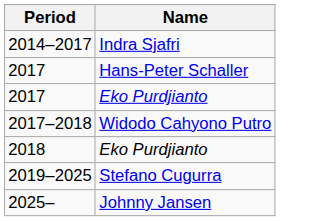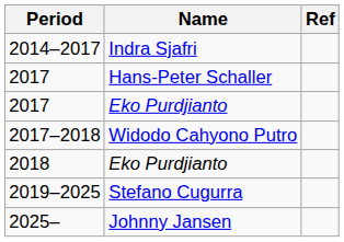 <table class="wikitable">
 <tr>
 <th>Period</th>
 <th>Name</th>
+<th>Ref</th>
 </tr>
 <tr>
 <td>2014–2017</td>
 <td> <a href='#'>Indra Sjafri</a></td>
+<td style="text-align: center;"></td>
 </tr>
 <tr>
 <td>2017</td>
 <td> <a href='#'>Hans-Peter Schaller</a></td>
+<td style="text-align: center;"></td>
 </tr>
 <tr>
 <td>2017</td>
 <td> <em><a href='#'>Eko Purdjianto</a></em></td>
+<td style="text-align: center;"></td>
 </tr>
 <tr>
 <td>2017–2018</td>
 <td> <a href='#'>Widodo Cahyono Putro</a></td>
+<td style="text-align: center;"></td>
 </tr>
 <tr>
 <td>2018</td>
 <td> <em>Eko Purdjianto</em></td>
+<td style="text-align: center;"></td>
 </tr>
 <tr>
 <td>2019–2025</td>
 <td> <a href='#'>Stefano Cugurra</a></td>
+<td style="text-align: center;"></td>
 </tr>
 <tr>
 <td>2025–</td>
 <td> <a href='#'>Johnny Jansen</a></td>
+<td style="text-align: center;"></td>
 </tr>
 </table>
